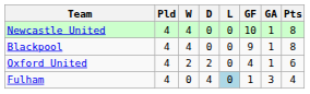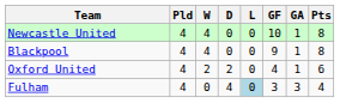 <table class="wikitable" style="text-align: center;">
 <tr>
 <th width="185">Team</th>
 <th width="20">Pld</th>
 <th width="20">W</th>
 <th width="20">D</th>
 <th width="20">L</th>
 <th width="20">GF</th>
 <th width="20">GA</th>
 <th width="20">Pts</th>
 </tr>
 <tr style="background: #ccffcc;">
 <td align="left"><a href='#'>Newcastle United</a></td>
 <td>4</td>
 <td>4</td>
 <td>0</td>
 <td>0</td>
 <td>10</td>
 <td>1</td>
 <td>8</td>
 </tr>
 <tr>
 <td align="left"><a href='#'>Blackpool</a></td>
 <td>4</td>
 <td>4</td>
 <td>0</td>
 <td>0</td>
 <td>9</td>
 <td>1</td>
 <td>8</td>
 </tr>
 <tr>
 <td align="left"><a href='#'>Oxford United</a></td>
 <td>4</td>
 <td>2</td>
 <td>2</td>
 <td>0</td>
 <td>4</td>
 <td>1</td>
 <td>6</td>
 </tr>
 <tr>
 <td align="left"><a href='#'>Fulham</a></td>
 <td>4</td>
 <td>0</td>
 <td>4</td>
 <td style="background: lightblue;">0</td>
-<td>1</td>
+<td>3</td>
 <td>3</td>
 <td>4</td>
 </tr>
 </table>
